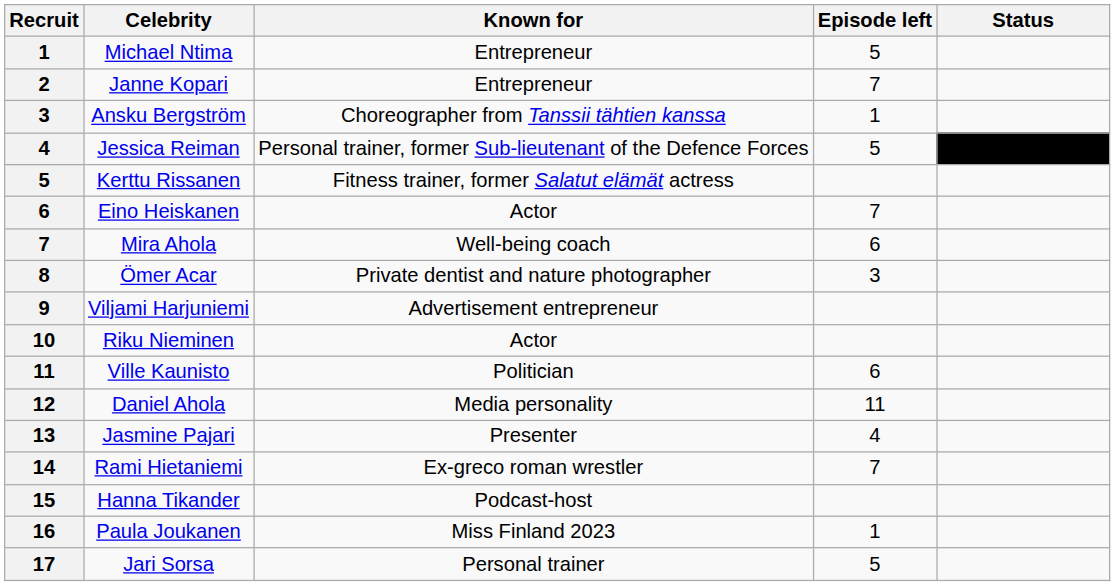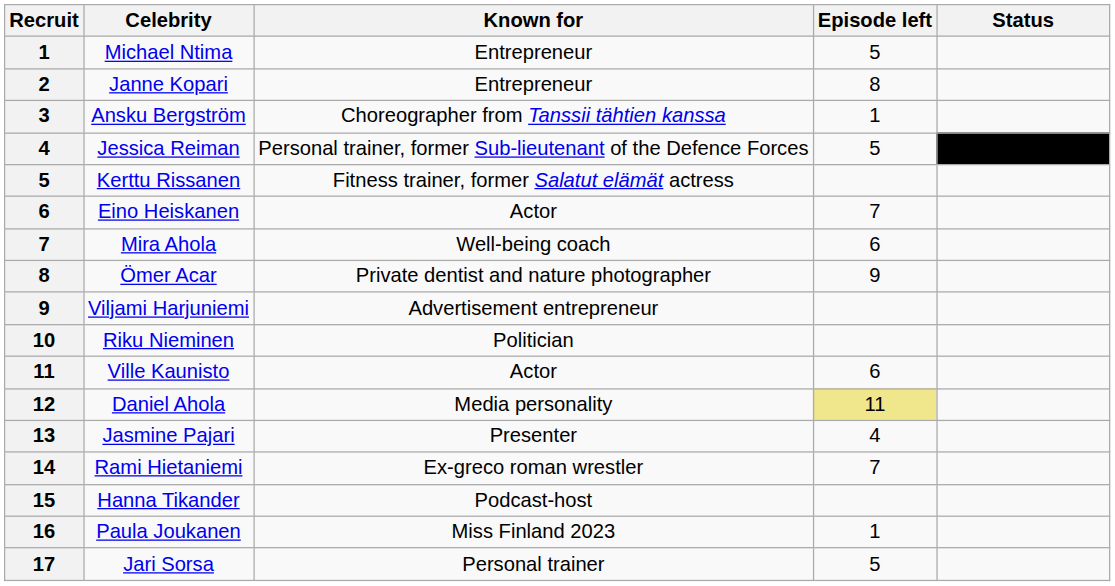 <table Class="wikitable sortable" style="text-align:center">
 <tr>
 <th>Recruit</th>
 <th>Celebrity</th>
 <th>Known for</th>
 <th>Episode left</th>
 <th>Status</th>
 </tr>
 <tr>
 <th>1</th>
 <td><a href='#'>Michael Ntima</a></td>
 <td>Entrepreneur</td>
 <td>5</td>
 <td></td>
 </tr>
 <tr>
 <th>2</th>
 <td><a href='#'>Janne Kopari</a></td>
 <td>Entrepreneur</td>
-<td>7</td>
+<td>8</td>
 <td></td>
 </tr>
 <tr>
 <th>3</th>
 <td><a href='#'>Ansku Bergström</a></td>
 <td>Choreographer from <em><a href='#'>Tanssii tähtien kanssa</a></em></td>
 <td>1</td>
 <td></td>
 </tr>
 <tr>
 <th>4</th>
 <td><a href='#'>Jessica Reiman</a></td>
 <td>Personal trainer, former <a href='#'>Sub-lieutenant</a> of the Defence Forces</td>
 <td>5</td>
 <td bgcolor="000000"><span><strong>Undercover Mole</strong></span></td>
 </tr>
 <tr>
 <th>5</th>
 <td><a href='#'>Kerttu Rissanen</a></td>
 <td>Fitness trainer, former <em><a href='#'>Salatut elämät</a></em> actress</td>
 <td></td>
 <td></td>
 </tr>
 <tr>
 <th>6</th>
 <td><a href='#'>Eino Heiskanen</a></td>
 <td>Actor</td>
 <td>7</td>
 <td></td>
 </tr>
 <tr>
 <th>7</th>
 <td><a href='#'>Mira Ahola</a></td>
 <td>Well-being coach</td>
 <td>6</td>
 <td></td>
 </tr>
 <tr>
 <th>8</th>
 <td><a href='#'>Ömer Acar</a></td>
 <td>Private dentist and nature photographer</td>
-<td>3</td>
+<td>9</td>
 <td></td>
 </tr>
 <tr>
 <th>9</th>
 <td><a href='#'>Viljami Harjuniemi</a></td>
 <td>Advertisement entrepreneur</td>
 <td></td>
 <td></td>
 </tr>
 <tr>
 <th>10</th>
 <td><a href='#'>Riku Nieminen</a></td>
-<td>Actor</td>
+<td>Politician</td>
 <td></td>
 <td></td>
 </tr>
 <tr>
 <th>11</th>
 <td><a href='#'>Ville Kaunisto</a></td>
-<td>Politician</td>
+<td>Actor</td>
 <td>6</td>
 <td></td>
 </tr>
 <tr>
 <th>12</th>
 <td><a href='#'>Daniel Ahola</a></td>
 <td>Media personality</td>
-<td>11</td>
+<td style="background: khaki;">11</td>
 <td></td>
 </tr>
 <tr>
 <th>13</th>
 <td><a href='#'>Jasmine Pajari</a></td>
 <td>Presenter</td>
 <td>4</td>
 <td></td>
 </tr>
 <tr>
 <th>14</th>
 <td><a href='#'>Rami Hietaniemi</a></td>
 <td>Ex-greco roman wrestler</td>
 <td>7</td>
 <td></td>
 </tr>
 <tr>
 <th>15</th>
 <td><a href='#'>Hanna Tikander</a></td>
 <td>Podcast-host</td>
 <td></td>
 <td></td>
 </tr>
 <tr>
 <th>16</th>
 <td><a href='#'>Paula Joukanen</a></td>
 <td>Miss Finland 2023</td>
 <td>1</td>
 <td></td>
 </tr>
 <tr>
 <th>17</th>
 <td><a href='#'>Jari Sorsa</a></td>
 <td>Personal trainer</td>
 <td>5</td>
 <td></td>
 </tr>
 </table>
